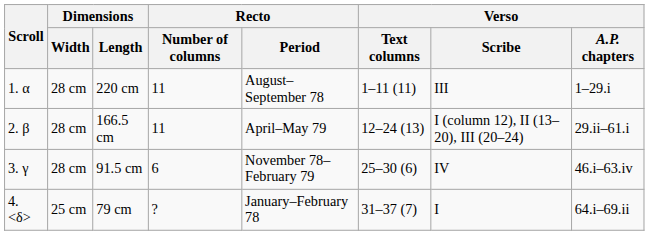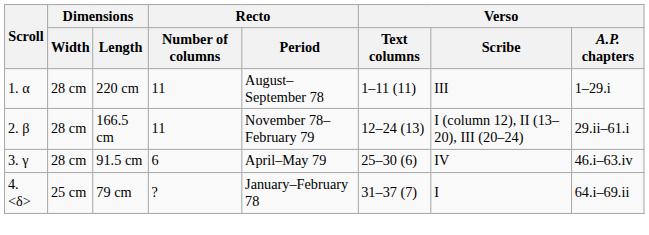 <table class="wikitable sortable" style="font-size:85%">
 <tr>
 <th rowspan=2>Scroll</th>
 <th colspan=2>Dimensions</th>
 <th colspan=2>Recto</th>
 <th colspan=3>Verso</th>
 </tr>
 <tr>
 <th>Width</th>
 <th>Length</th>
 <th>Number of columns</th>
 <th>Period</th>
 <th>Text columns</th>
 <th>Scribe</th>
 <th><em>A.P.</em> chapters</th>
 </tr>
 <tr>
 <td>1. α</td>
 <td>28 cm</td>
 <td>220 cm</td>
 <td>11</td>
 <td>August–September 78</td>
 <td>1–11 (11)</td>
 <td>III</td>
 <td>1–29.i</td>
 </tr>
 <tr>
 <td>2. β</td>
 <td>28 cm</td>
 <td>166.5 cm</td>
 <td>11</td>
-<td>April–May 79</td>
+<td>November 78–February 79</td>
 <td>12–24 (13)</td>
 <td>I (column 12), II (13–20), III (20–24)</td>
 <td>29.ii–61.i</td>
 </tr>
 <tr>
 <td>3. γ</td>
 <td>28 cm</td>
 <td>91.5 cm</td>
 <td>6</td>
-<td>November 78–February 79</td>
+<td>April–May 79</td>
 <td>25–30 (6)</td>
 <td>IV</td>
 <td>46.i–63.iv</td>
 </tr>
 <tr>
 <td>4. <δ></td>
 <td>25 cm</td>
 <td>79 cm</td>
 <td>?</td>
 <td>January–February 78</td>
 <td>31–37 (7)</td>
 <td>I</td>
 <td>64.i–69.ii</td>
 </tr>
 </table>
